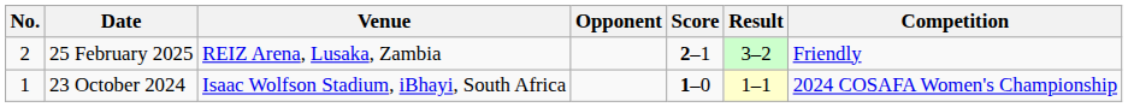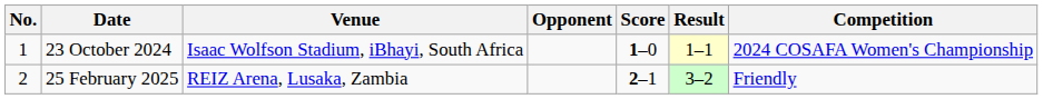 <table class="wikitable sortable">
 <tr>
 <th scope="col">No.</th>
 <th scope="col">Date</th>
 <th scope="col">Venue</th>
 <th scope="col">Opponent</th>
 <th scope="col">Score</th>
 <th scope="col">Result</th>
 <th scope="col">Competition</th>
 </tr>
 <tr>
+<td align="center">1</td>
+<td>23 October 2024</td>
+<td><a href='#'>Isaac Wolfson Stadium</a>, <a href='#'>iBhayi</a>, South Africa</td>
+<td></td>
+<td align="center"><strong>1</strong>–0</td>
+<td align="center" bgcolor="#FFFFCC">1–1</td>
+<td><a href='#'>2024 COSAFA Women's Championship</a></td>
+</tr>
+<tr>
 <td align="center">2</td>
 <td>25 February 2025</td>
 <td><a href='#'>REIZ Arena</a>, <a href='#'>Lusaka</a>, Zambia</td>
 <td></td>
 <td align="center"><strong>2</strong>–1</td>
 <td align="center" bgcolor="#CCFFCC">3–2</td>
 <td><a href='#'>Friendly</a></td>
 </tr>
-<tr>
-<td align="center">1</td>
-<td>23 October 2024</td>
-<td><a href='#'>Isaac Wolfson Stadium</a>, <a href='#'>iBhayi</a>, South Africa</td>
-<td></td>
-<td align="center"><strong>1</strong>–0</td>
-<td align="center" bgcolor="#FFFFCC">1–1</td>
-<td><a href='#'>2024 COSAFA Women's Championship</a></td>
-</tr>
 </table>
